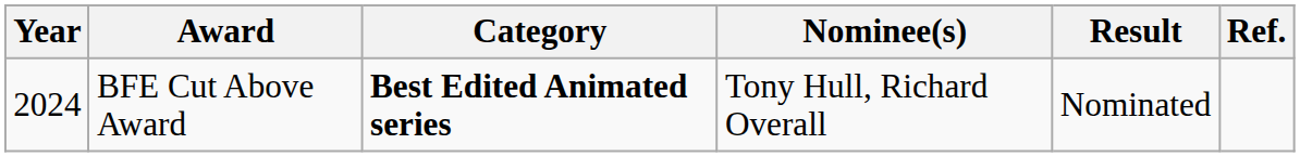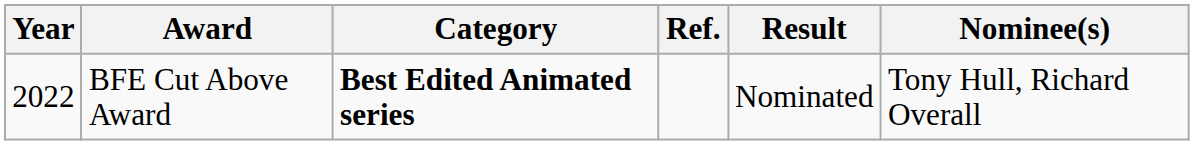 <table class="wikitable">
 <tr>
 <th>Year</th>
 <th>Award</th>
 <th>Category</th>
+<th>Ref.</th>
+<th>Result</th>
 <th>Nominee(s)</th>
-<th>Result</th>
-<th>Ref.</th>
 </tr>
 <tr>
-<td>2024</td>
+<td>2022</td>
 <td>BFE Cut Above Award</td>
 <td><strong>Best Edited Animated series</strong></td>
+<td></td>
+<td Nominated>Nominated</td>
 <td>Tony Hull, Richard Overall</td>
-<td Nominated>Nominated</td>
-<td></td>
 </tr>
 </table>
